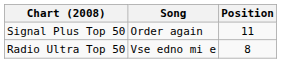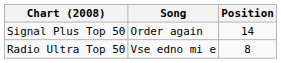 <table class="wikitable">
 <tr>
 <th>Chart (2008)</th>
 <th>Song</th>
 <th>Position</th>
 </tr>
 <tr>
 <td>Signal Plus Top 50</td>
 <td>Order again</td>
-<td style="text-align:center;">11</td>
+<td style="text-align:center;">14</td>
 </tr>
 <tr>
 <td>Radio Ultra Top 50</td>
 <td>Vse edno mi e</td>
 <td style="text-align:center;">8</td>
 </tr>
 </table>
